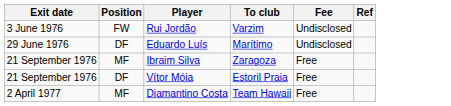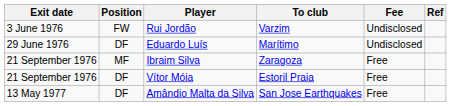 <table class="wikitable">
 <tr>
 <th><strong>Exit date</strong></th>
 <th><strong>Position</strong></th>
 <th><strong>Player</strong></th>
 <th><strong>To club</strong></th>
 <th><strong>Fee</strong></th>
 <th><strong>Ref</strong></th>
 </tr>
 <tr>
 <td>3 June 1976</td>
 <td style="text-align:center;">FW</td>
 <td style="text-align:left;"><a href='#'>Rui Jordão</a></td>
 <td style="text-align:left;"><a href='#'>Varzim</a></td>
 <td>Undisclosed</td>
 <td></td>
 </tr>
 <tr>
 <td>29 June 1976</td>
 <td style="text-align:center;">DF</td>
 <td style="text-align:left;"><a href='#'>Eduardo Luís</a></td>
 <td style="text-align:left;"><a href='#'>Marítimo</a></td>
 <td>Undisclosed</td>
 <td></td>
 </tr>
 <tr>
 <td>21 September 1976</td>
 <td style="text-align:center;">MF</td>
 <td style="text-align:left;"><a href='#'>Ibraim Silva</a></td>
 <td style="text-align:left;"><a href='#'>Zaragoza</a></td>
 <td>Free</td>
 <td></td>
 </tr>
 <tr>
 <td>21 September 1976</td>
 <td style="text-align:center;">DF</td>
 <td style="text-align:left;"><a href='#'>Vítor Móia</a></td>
 <td style="text-align:left;"><a href='#'>Estoril Praia</a></td>
 <td>Free</td>
 <td></td>
 </tr>
 <tr>
-<td>2 April 1977</td>
-<td style="text-align:center;">MF</td>
-<td style="text-align:left;"><a href='#'>Diamantino Costa</a></td>
-<td style="text-align:left;"><a href='#'>Team Hawaii</a></td>
+<td>13 May 1977</td>
+<td style="text-align:center;">DF</td>
+<td style="text-align:left;"><a href='#'>Amândio Malta da Silva</a></td>
+<td style="text-align:left;"><a href='#'>San Jose Earthquakes</a></td>
 <td>Free</td>
 <td></td>
 </tr>
 </table>
